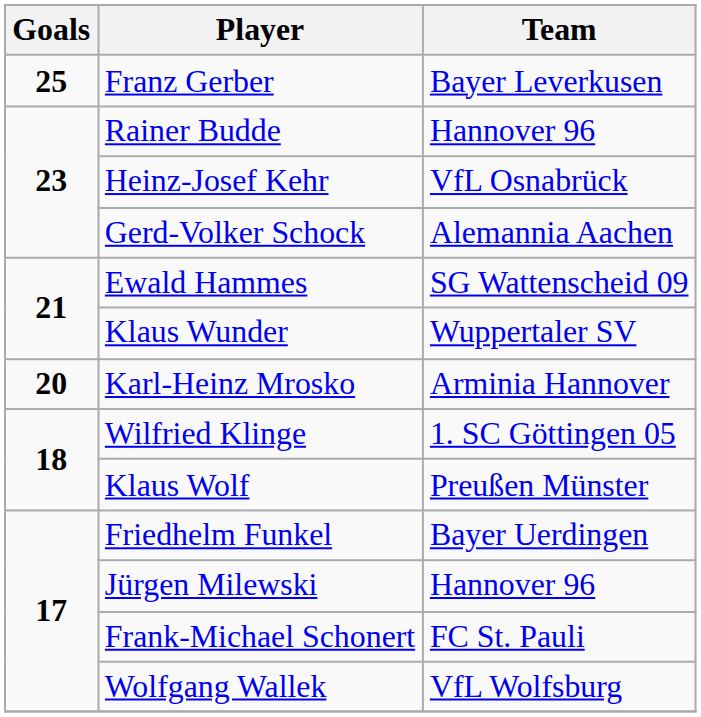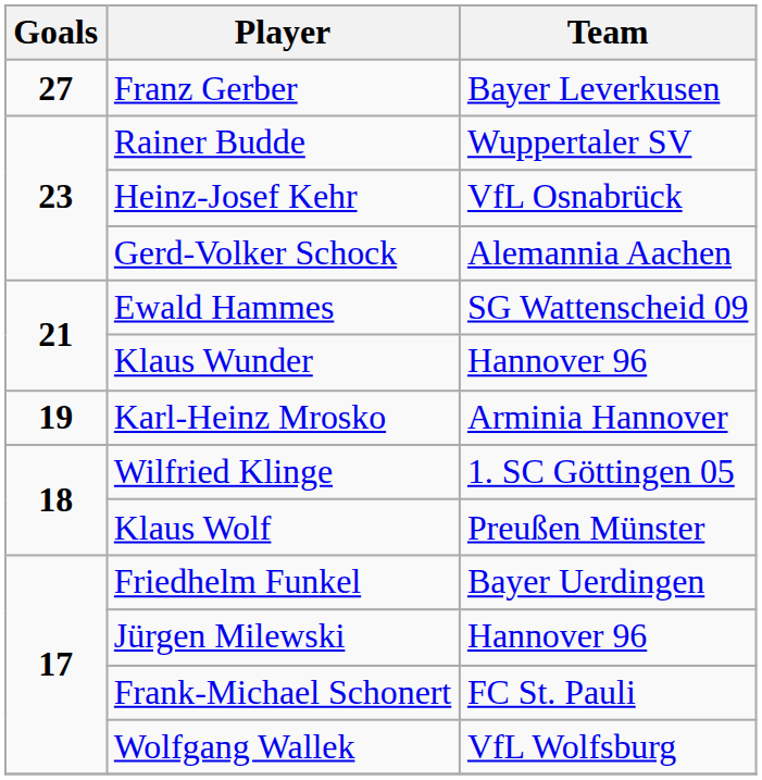 <table class="wikitable">
 <tr>
 <th>Goals</th>
 <th>Player</th>
 <th>Team</th>
 </tr>
 <tr>
-<td rowspan="1" align=center><strong>25</strong></td>
+<td rowspan="1" align=center><strong>27</strong></td>
 <td> <a href='#'>Franz Gerber</a></td>
 <td><a href='#'>Bayer Leverkusen</a></td>
 </tr>
 <tr>
 <td rowspan="3" align=center><strong>23</strong></td>
 <td> <a href='#'>Rainer Budde</a></td>
-<td><a href='#'>Hannover 96</a></td>
+<td><a href='#'>Wuppertaler SV</a></td>
 </tr>
 <tr>
 <td> <a href='#'>Heinz-Josef Kehr</a></td>
 <td><a href='#'>VfL Osnabrück</a></td>
 </tr>
 <tr>
 <td> <a href='#'>Gerd-Volker Schock</a></td>
 <td><a href='#'>Alemannia Aachen</a></td>
 </tr>
 <tr>
 <td rowspan="2" align=center><strong>21</strong></td>
 <td> <a href='#'>Ewald Hammes</a></td>
 <td><a href='#'>SG Wattenscheid 09</a></td>
 </tr>
 <tr>
 <td> <a href='#'>Klaus Wunder</a></td>
-<td><a href='#'>Wuppertaler SV</a></td>
+<td><a href='#'>Hannover 96</a></td>
 </tr>
 <tr>
-<td rowspan="1" align=center><strong>20</strong></td>
+<td rowspan="1" align=center><strong>19</strong></td>
 <td> <a href='#'>Karl-Heinz Mrosko</a></td>
 <td><a href='#'>Arminia Hannover</a></td>
 </tr>
 <tr>
 <td rowspan="2" align=center><strong>18</strong></td>
 <td> <a href='#'>Wilfried Klinge</a></td>
 <td><a href='#'>1. SC Göttingen 05</a></td>
 </tr>
 <tr>
 <td> <a href='#'>Klaus Wolf</a></td>
 <td><a href='#'>Preußen Münster</a></td>
 </tr>
 <tr>
 <td rowspan="4" align=center><strong>17</strong></td>
 <td> <a href='#'>Friedhelm Funkel</a></td>
 <td><a href='#'>Bayer Uerdingen</a></td>
 </tr>
 <tr>
 <td> <a href='#'>Jürgen Milewski</a></td>
 <td><a href='#'>Hannover 96</a></td>
 </tr>
 <tr>
 <td> <a href='#'>Frank-Michael Schonert</a></td>
 <td><a href='#'>FC St. Pauli</a></td>
 </tr>
 <tr>
 <td> <a href='#'>Wolfgang Wallek</a></td>
 <td><a href='#'>VfL Wolfsburg</a></td>
 </tr>
 <tr>
 </tr>
 </table>
